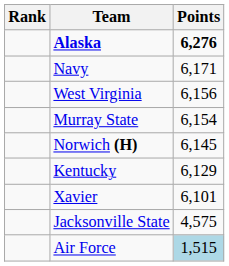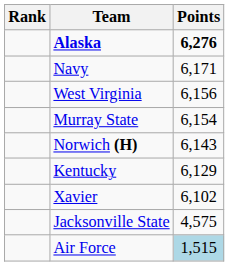 <table class="wikitable sortable" style="text-align:center">
 <tr>
 <th>Rank</th>
 <th>Team</th>
 <th>Points</th>
 </tr>
 <tr>
 <td></td>
 <td align=left><strong><a href='#'>Alaska</a></strong></td>
 <td><strong>6,276</strong></td>
 </tr>
 <tr>
 <td></td>
 <td align=left><a href='#'>Navy</a></td>
 <td>6,171</td>
 </tr>
 <tr>
 <td></td>
 <td align=left><a href='#'>West Virginia</a></td>
 <td>6,156</td>
 </tr>
 <tr>
 <td></td>
 <td align=left><a href='#'>Murray State</a></td>
 <td>6,154</td>
 </tr>
 <tr>
 <td></td>
 <td align=left><a href='#'>Norwich</a> <strong>(H)</strong></td>
-<td>6,145</td>
+<td>6,143</td>
 </tr>
 <tr>
 <td></td>
 <td align=left><a href='#'>Kentucky</a></td>
 <td>6,129</td>
 </tr>
 <tr>
 <td></td>
 <td align=left><a href='#'>Xavier</a></td>
-<td>6,101</td>
+<td>6,102</td>
 </tr>
 <tr>
 <td></td>
 <td align=left><a href='#'>Jacksonville State</a></td>
 <td>4,575</td>
 </tr>
 <tr>
 <td></td>
 <td align=left><a href='#'>Air Force</a></td>
 <td style="background: lightblue;">1,515</td>
 </tr>
 </table>
